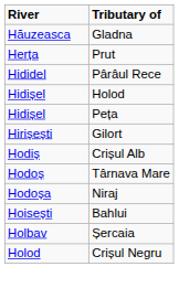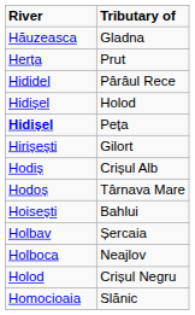 <table class="wikitable">
 <tr>
 <td width="100pt"><strong>River</strong></td>
 <td width="100pt"><strong>Tributary of</strong></td>
 </tr>
 <tr>
 <td><a href='#'>Hăuzeasca</a></td>
 <td>Gladna</td>
 </tr>
 <tr>
 <td><a href='#'>Herța</a></td>
 <td>Prut</td>
 </tr>
 <tr>
 <td><a href='#'>Hididel</a></td>
 <td>Pârâul Rece</td>
 </tr>
 <tr>
 <td><a href='#'>Hidișel</a></td>
 <td>Holod</td>
 </tr>
 <tr>
-<td><a href='#'>Hidișel</a></td>
+<td><strong><a href='#'>Hidișel</a></strong></td>
 <td>Peța</td>
 </tr>
 <tr>
 <td><a href='#'>Hirișești</a></td>
 <td>Gilort</td>
 </tr>
 <tr>
 <td><a href='#'>Hodiș</a></td>
 <td>Crișul Alb</td>
 </tr>
 <tr>
 <td><a href='#'>Hodoș</a></td>
 <td>Târnava Mare</td>
 </tr>
 <tr>
-<td><a href='#'>Hodoșa</a></td>
-<td>Niraj</td>
-</tr>
-<tr>
 <td><a href='#'>Hoisești</a></td>
 <td>Bahlui</td>
 </tr>
 <tr>
 <td><a href='#'>Holbav</a></td>
 <td>Șercaia</td>
 </tr>
 <tr>
+<td><a href='#'>Holboca</a></td>
+<td>Neajlov</td>
+</tr>
+<tr>
 <td><a href='#'>Holod</a></td>
 <td>Crișul Negru</td>
 </tr>
+<tr>
+<td><a href='#'>Homocioaia</a></td>
+<td>Slănic</td>
+</tr>
 </table>
